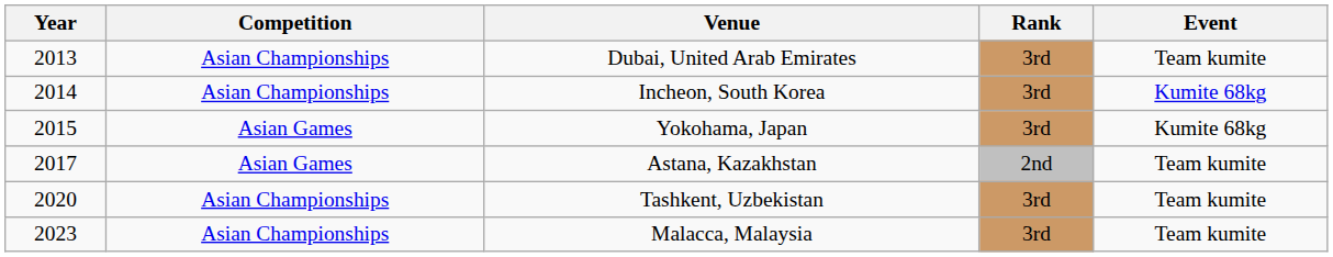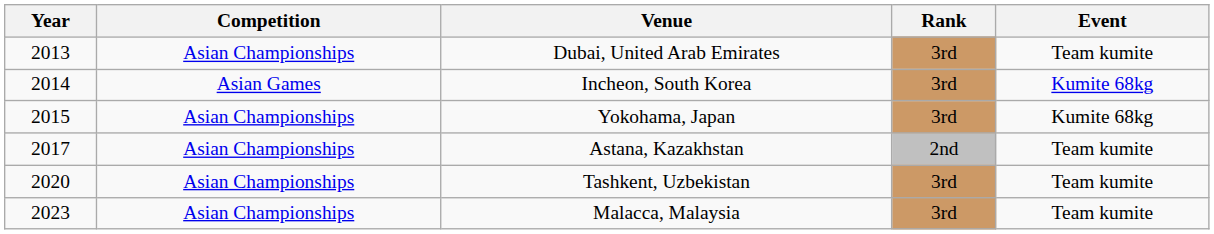 <table class="wikitable sortable" width=45% style="font-size:90%; text-align:center;">
 <tr>
 <th>Year</th>
 <th>Competition</th>
 <th>Venue</th>
 <th>Rank</th>
 <th>Event</th>
 </tr>
 <tr>
 <td>2013</td>
 <td><a href='#'>Asian Championships</a></td>
 <td>Dubai, United Arab Emirates</td>
 <td bgcolor="cc9966">3rd</td>
 <td>Team kumite</td>
 </tr>
 <tr>
 <td>2014</td>
-<td><a href='#'>Asian Championships</a></td>
+<td><a href='#'>Asian Games</a></td>
 <td>Incheon, South Korea</td>
 <td bgcolor="cc9966">3rd</td>
 <td><a href='#'>Kumite 68kg</a></td>
 </tr>
 <tr>
 <td>2015</td>
-<td><a href='#'>Asian Games</a></td>
+<td><a href='#'>Asian Championships</a></td>
 <td>Yokohama, Japan</td>
 <td bgcolor="cc9966">3rd</td>
 <td>Kumite 68kg</td>
 </tr>
 <tr>
 <td>2017</td>
-<td><a href='#'>Asian Games</a></td>
+<td><a href='#'>Asian Championships</a></td>
 <td>Astana, Kazakhstan</td>
 <td bgcolor="silver">2nd</td>
 <td>Team kumite</td>
 </tr>
 <tr>
 <td>2020</td>
 <td><a href='#'>Asian Championships</a></td>
 <td>Tashkent, Uzbekistan</td>
 <td bgcolor="cc9966">3rd</td>
 <td>Team kumite</td>
 </tr>
 <tr>
 <td>2023</td>
 <td><a href='#'>Asian Championships</a></td>
 <td>Malacca, Malaysia</td>
 <td bgcolor="cc9966">3rd</td>
 <td>Team kumite</td>
 </tr>
 </table>
